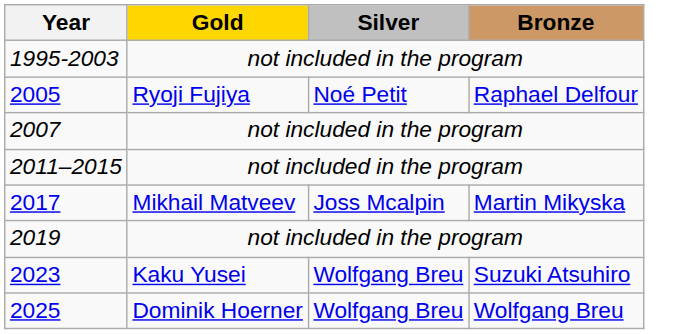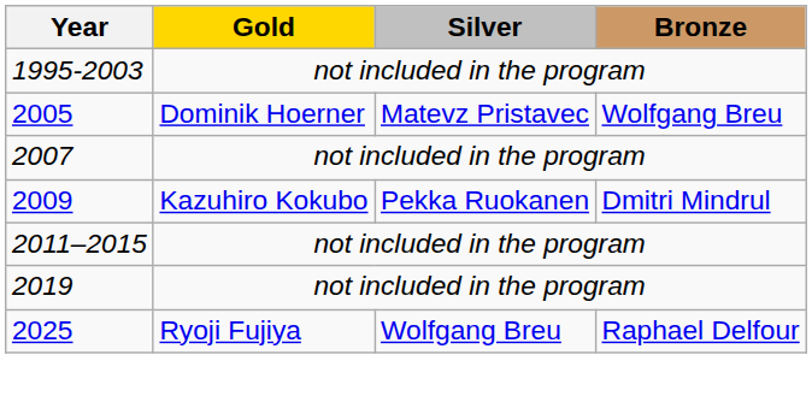 <table class="wikitable">
 <tr>
 <th>Year</th>
 <td align=center bgcolor=gold><strong>Gold</strong></td>
 <td align=center bgcolor=silver><strong>Silver</strong></td>
 <td align=center bgcolor=cc9966><strong>Bronze</strong></td>
 </tr>
 <tr>
 <td><em>1995-2003</em></td>
 <td colspan=3 align=center><em>not included in the program</em></td>
 </tr>
 <tr>
 <td><a href='#'>2005</a></td>
-<td> <a href='#'>Ryoji Fujiya</a></td>
-<td> <a href='#'>Noé Petit</a></td>
-<td> <a href='#'>Raphael Delfour</a></td>
+<td> <a href='#'>Dominik Hoerner</a></td>
+<td> <a href='#'>Matevz Pristavec</a></td>
+<td> <a href='#'>Wolfgang Breu</a></td>
 </tr>
 <tr>
 <td><em>2007</em></td>
 <td colspan=3 align=center><em>not included in the program</em></td>
 </tr>
 <tr>
+<td><a href='#'>2009</a></td>
+<td> <a href='#'>Kazuhiro Kokubo</a></td>
+<td> <a href='#'>Pekka Ruokanen</a></td>
+<td> <a href='#'>Dmitri Mindrul</a></td>
+</tr>
+<tr>
 <td><em>2011–2015</em></td>
 <td colspan=3 align=center><em>not included in the program</em></td>
-</tr>
-<tr>
-<td><a href='#'>2017</a></td>
-<td> <a href='#'>Mikhail Matveev</a></td>
-<td> <a href='#'>Joss Mcalpin</a></td>
-<td> <a href='#'>Martin Mikyska</a></td>
 </tr>
 <tr>
 <td><em>2019</em></td>
 <td colspan=3 align=center><em>not included in the program</em></td>
 </tr>
 <tr>
-<td><a href='#'>2023</a></td>
-<td> <a href='#'>Kaku Yusei</a></td>
+<td><a href='#'>2025</a></td>
+<td> <a href='#'>Ryoji Fujiya</a></td>
 <td> <a href='#'>Wolfgang Breu</a></td>
-<td> <a href='#'>Suzuki Atsuhiro</a></td>
-</tr>
-<tr>
-<td><a href='#'>2025</a></td>
-<td> <a href='#'>Dominik Hoerner</a></td>
-<td> <a href='#'>Wolfgang Breu</a></td>
-<td> <a href='#'>Wolfgang Breu</a></td>
+<td> <a href='#'>Raphael Delfour</a></td>
 </tr>
 </table>
